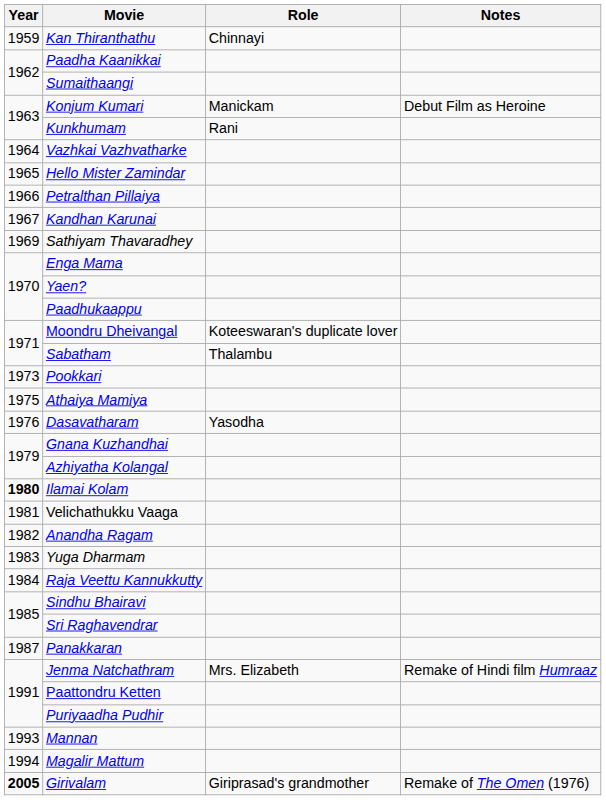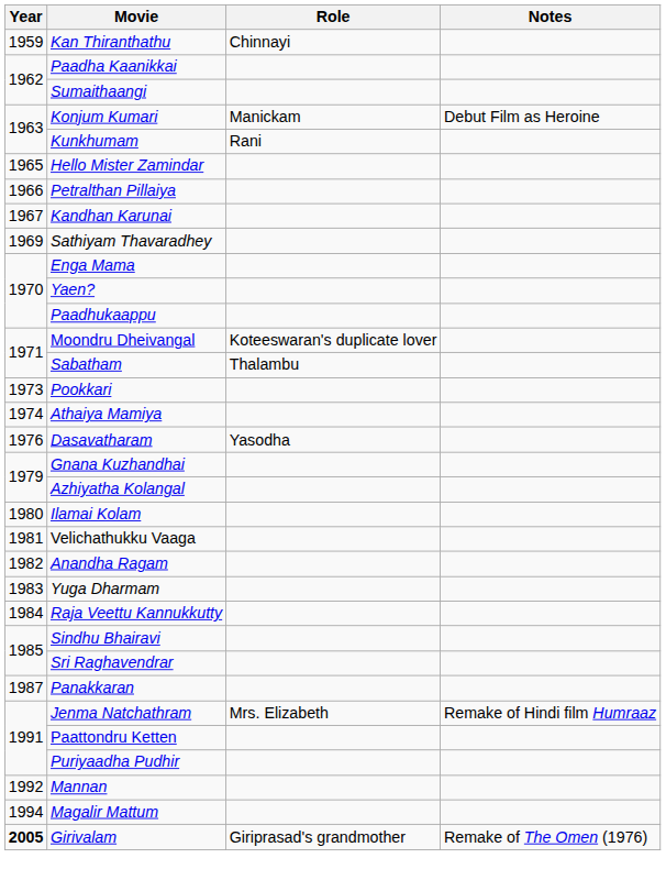 <table class="wikitable">
 <tr>
 <th>Year</th>
 <th>Movie</th>
 <th>Role</th>
 <th>Notes</th>
 </tr>
 <tr>
 <td>1959</td>
 <td><em><a href='#'>Kan Thiranthathu</a></em></td>
 <td>Chinnayi</td>
 <td></td>
 </tr>
 <tr>
 <td rowspan=2>1962</td>
 <td><em><a href='#'>Paadha Kaanikkai</a></em></td>
 <td></td>
 <td></td>
 </tr>
 <tr>
 <td><em><a href='#'>Sumaithaangi</a></em></td>
 <td></td>
 <td></td>
 </tr>
 <tr>
 <td rowspan=2>1963</td>
 <td><em><a href='#'>Konjum Kumari</a></em></td>
 <td>Manickam</td>
 <td>Debut Film as Heroine</td>
 </tr>
 <tr>
 <td><em><a href='#'>Kunkhumam</a></em></td>
 <td>Rani</td>
-<td></td>
-</tr>
-<tr>
-<td>1964</td>
-<td><em><a href='#'>Vazhkai Vazhvatharke</a></em></td>
-<td></td>
 <td></td>
 </tr>
 <tr>
 <td>1965</td>
 <td><em><a href='#'>Hello Mister Zamindar</a></em></td>
 <td></td>
 <td></td>
 </tr>
 <tr>
 <td>1966</td>
 <td><em><a href='#'>Petralthan Pillaiya</a></em></td>
 <td></td>
 <td></td>
 </tr>
 <tr>
 <td>1967</td>
 <td><em><a href='#'>Kandhan Karunai</a></em></td>
 <td></td>
 <td></td>
 </tr>
 <tr>
 <td>1969</td>
 <td><em>Sathiyam Thavaradhey</em></td>
 <td></td>
 <td></td>
 </tr>
 <tr>
 <td rowspan=3>1970</td>
 <td><em><a href='#'>Enga Mama</a></em></td>
 <td></td>
 <td></td>
 </tr>
 <tr>
 <td><em><a href='#'>Yaen?</a></em></td>
 <td></td>
 <td></td>
 </tr>
 <tr>
 <td><em><a href='#'>Paadhukaappu</a></em></td>
 <td></td>
 <td></td>
 </tr>
 <tr>
 <td rowspan=2>1971</td>
 <td><a href='#'>Moondru Dheivangal</a></td>
 <td>Koteeswaran's duplicate lover</td>
 <td></td>
 </tr>
 <tr>
 <td><em><a href='#'>Sabatham</a></em></td>
 <td>Thalambu</td>
 <td></td>
 </tr>
 <tr>
 <td>1973</td>
 <td><em><a href='#'>Pookkari</a></em></td>
 <td></td>
 <td></td>
 </tr>
 <tr>
-<td>1975</td>
+<td>1974</td>
 <td><em><a href='#'>Athaiya Mamiya</a></em></td>
 <td></td>
 <td></td>
 </tr>
 <tr>
 <td>1976</td>
 <td><em><a href='#'>Dasavatharam</a></em></td>
 <td>Yasodha</td>
 <td></td>
 </tr>
 <tr>
 <td rowspan=2>1979</td>
 <td><em><a href='#'>Gnana Kuzhandhai</a></em></td>
 <td></td>
 <td></td>
 </tr>
 <tr>
 <td><em><a href='#'>Azhiyatha Kolangal</a></em></td>
 <td></td>
 <td></td>
 </tr>
 <tr>
-<td><strong>1980</strong></td>
+<td>1980</td>
 <td><em><a href='#'>Ilamai Kolam</a></em></td>
 <td></td>
 <td></td>
 </tr>
 <tr>
 <td>1981</td>
 <td>Velichathukku Vaaga</td>
 <td></td>
 <td></td>
 </tr>
 <tr>
 <td>1982</td>
 <td><em><a href='#'>Anandha Ragam</a></em></td>
 <td></td>
 <td></td>
 </tr>
 <tr>
 <td>1983</td>
 <td><em>Yuga Dharmam</em></td>
 <td></td>
 <td></td>
 </tr>
 <tr>
 <td>1984</td>
 <td><em><a href='#'>Raja Veettu Kannukkutty</a></em></td>
 <td></td>
 <td></td>
 </tr>
 <tr>
 <td rowspan=2>1985</td>
 <td><em><a href='#'>Sindhu Bhairavi</a></em></td>
 <td></td>
 <td></td>
 </tr>
 <tr>
 <td><em><a href='#'>Sri Raghavendrar</a></em></td>
 <td></td>
 <td></td>
 </tr>
 <tr>
 <td>1987</td>
 <td><em><a href='#'>Panakkaran</a></em></td>
 <td></td>
 <td></td>
 </tr>
 <tr>
 <td rowspan="3">1991</td>
 <td><em><a href='#'>Jenma Natchathram</a></em></td>
 <td>Mrs. Elizabeth</td>
 <td>Remake of Hindi film <em><a href='#'>Humraaz</a></em></td>
 </tr>
 <tr>
 <td><a href='#'>Paattondru Ketten</a></td>
 <td></td>
 <td></td>
 </tr>
 <tr>
 <td><em><a href='#'>Puriyaadha Pudhir</a></em></td>
 <td></td>
 <td></td>
 </tr>
 <tr>
-<td>1993</td>
+<td>1992</td>
 <td><em><a href='#'>Mannan</a></em></td>
 <td></td>
 <td></td>
 </tr>
 <tr>
 <td>1994</td>
 <td><em><a href='#'>Magalir Mattum</a></em></td>
 <td></td>
 <td></td>
 </tr>
 <tr>
 <td><strong>2005</strong></td>
 <td><em><a href='#'>Girivalam</a></em></td>
 <td>Giriprasad's grandmother</td>
 <td>Remake of <em><a href='#'>The Omen</a></em> (1976)</td>
 </tr>
 </table>
